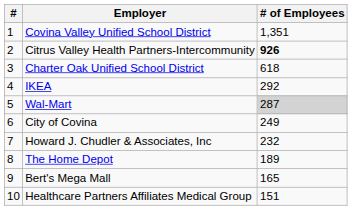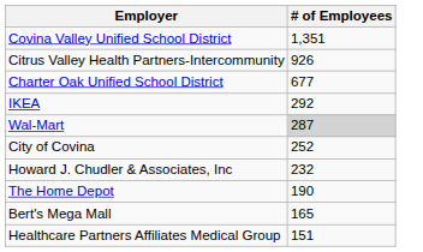 <table class="wikitable">
 <tr>
-<th>#</th>
 <th>Employer</th>
 <th># of Employees</th>
 </tr>
 <tr>
-<td>1</td>
 <td><a href='#'>Covina Valley Unified School District</a></td>
 <td>1,351</td>
 </tr>
 <tr>
-<td>2</td>
 <td>Citrus Valley Health Partners-Intercommunity</td>
-<td><strong>926</strong></td>
+<td>926</td>
 </tr>
 <tr>
-<td>3</td>
 <td><a href='#'>Charter Oak Unified School District</a></td>
-<td>618</td>
+<td>677</td>
 </tr>
 <tr>
-<td>4</td>
 <td><a href='#'>IKEA</a></td>
 <td>292</td>
 </tr>
 <tr>
-<td>5</td>
 <td><a href='#'>Wal-Mart</a></td>
 <td style="background: lightgrey;">287</td>
 </tr>
 <tr>
-<td>6</td>
 <td>City of Covina</td>
-<td>249</td>
+<td>252</td>
 </tr>
 <tr>
-<td>7</td>
 <td>Howard J. Chudler & Associates, Inc</td>
 <td>232</td>
 </tr>
 <tr>
-<td>8</td>
 <td><a href='#'>The Home Depot</a></td>
-<td>189</td>
+<td>190</td>
 </tr>
 <tr>
-<td>9</td>
 <td>Bert's Mega Mall</td>
 <td>165</td>
 </tr>
 <tr>
-<td>10</td>
 <td>Healthcare Partners Affiliates Medical Group</td>
 <td>151</td>
 </tr>
 </table>
